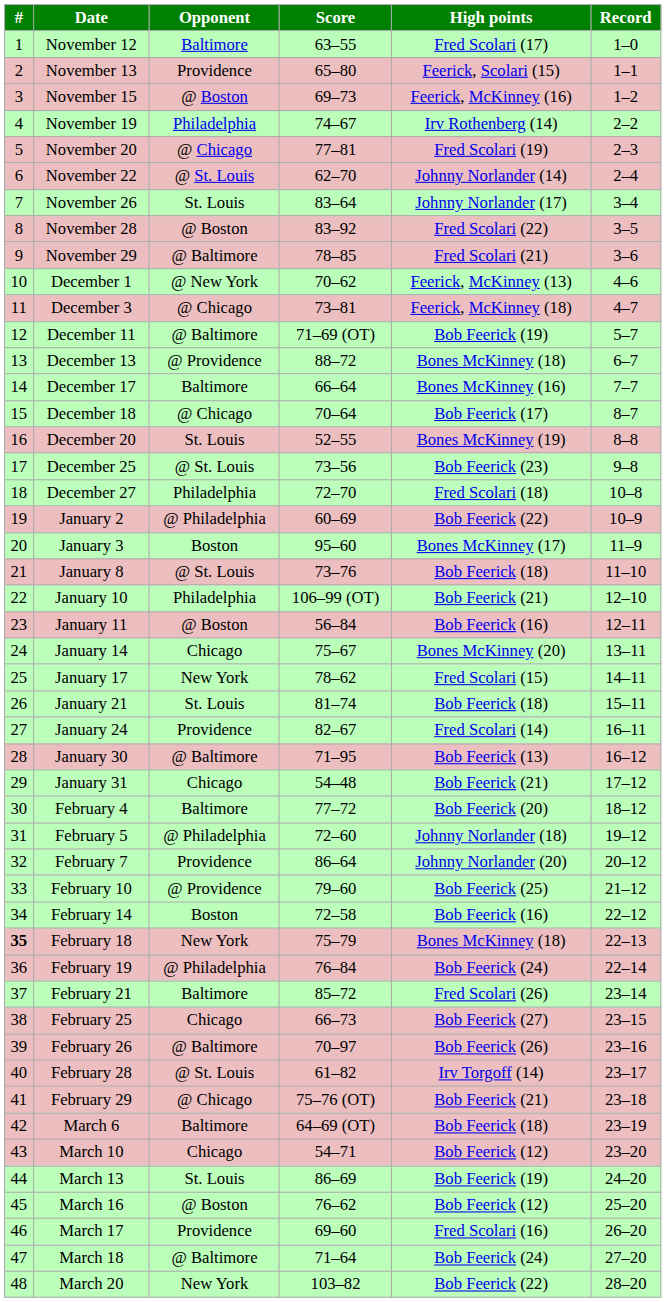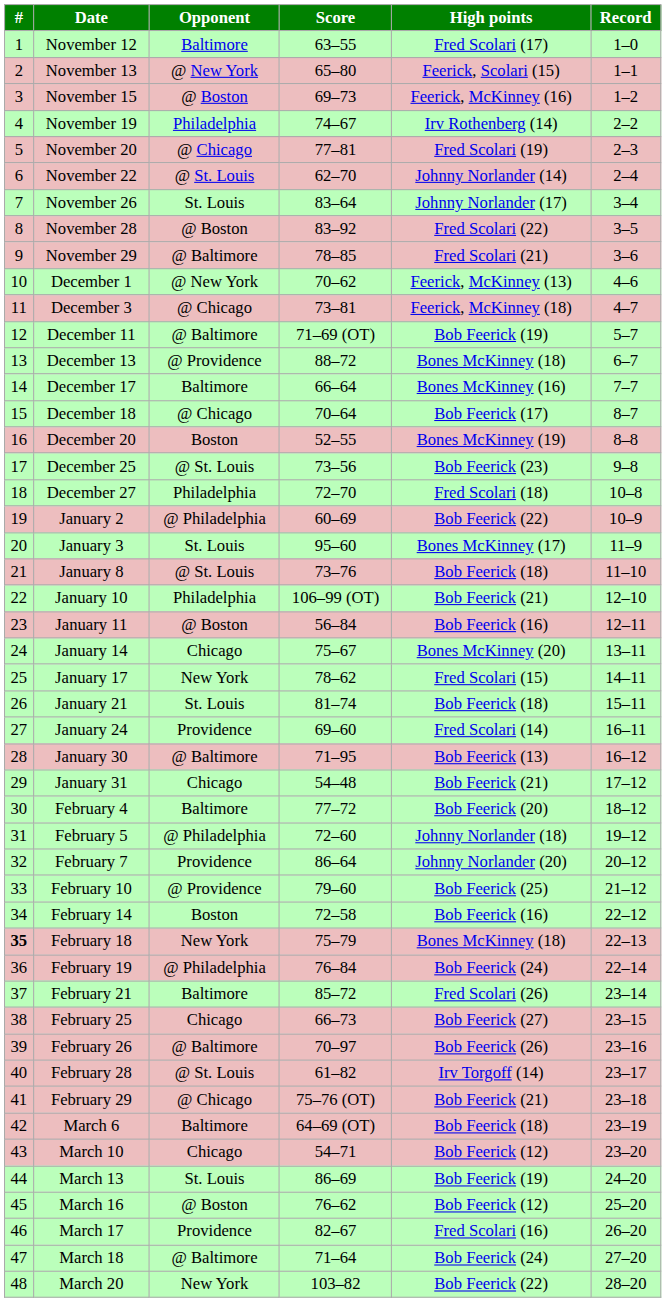 <table class="wikitable" width="50%">
 <tr align="center"  style="background:#008000;color:white;">
 <td><strong>#</strong></td>
 <td><strong>Date</strong></td>
 <td><strong>Opponent</strong></td>
 <td><strong>Score</strong></td>
 <td><strong>High points</strong></td>
 <td><strong>Record</strong></td>
 </tr>
 <tr align="center" bgcolor="bbffbb">
 <td>1</td>
 <td>November 12</td>
 <td><a href='#'>Baltimore</a></td>
 <td>63–55</td>
 <td><a href='#'>Fred Scolari</a> (17)</td>
 <td>1–0</td>
 </tr>
 <tr align="center" bgcolor="edbebf">
 <td>2</td>
 <td>November 13</td>
-<td>Providence</td>
+<td>@ <a href='#'>New York</a></td>
 <td>65–80</td>
 <td><a href='#'>Feerick</a>, <a href='#'>Scolari</a> (15)</td>
 <td>1–1</td>
 </tr>
 <tr align="center" bgcolor="edbebf">
 <td>3</td>
 <td>November 15</td>
 <td>@ <a href='#'>Boston</a></td>
 <td>69–73</td>
 <td><a href='#'>Feerick</a>, <a href='#'>McKinney</a> (16)</td>
 <td>1–2</td>
 </tr>
 <tr align="center" bgcolor="bbffbb">
 <td>4</td>
 <td>November 19</td>
 <td><a href='#'>Philadelphia</a></td>
 <td>74–67</td>
 <td><a href='#'>Irv Rothenberg</a> (14)</td>
 <td>2–2</td>
 </tr>
 <tr align="center" bgcolor="edbebf">
 <td>5</td>
 <td>November 20</td>
 <td>@ <a href='#'>Chicago</a></td>
 <td>77–81</td>
 <td><a href='#'>Fred Scolari</a> (19)</td>
 <td>2–3</td>
 </tr>
 <tr align="center" bgcolor="edbebf">
 <td>6</td>
 <td>November 22</td>
 <td>@ <a href='#'>St. Louis</a></td>
 <td>62–70</td>
 <td><a href='#'>Johnny Norlander</a> (14)</td>
 <td>2–4</td>
 </tr>
 <tr align="center" bgcolor="bbffbb">
 <td>7</td>
 <td>November 26</td>
 <td>St. Louis</td>
 <td>83–64</td>
 <td><a href='#'>Johnny Norlander</a> (17)</td>
 <td>3–4</td>
 </tr>
 <tr align="center" bgcolor="edbebf">
 <td>8</td>
 <td>November 28</td>
 <td>@ Boston</td>
 <td>83–92</td>
 <td><a href='#'>Fred Scolari</a> (22)</td>
 <td>3–5</td>
 </tr>
 <tr align="center" bgcolor="edbebf">
 <td>9</td>
 <td>November 29</td>
 <td>@ Baltimore</td>
 <td>78–85</td>
 <td><a href='#'>Fred Scolari</a> (21)</td>
 <td>3–6</td>
 </tr>
 <tr align="center" bgcolor="bbffbb">
 <td>10</td>
 <td>December 1</td>
 <td>@ New York</td>
 <td>70–62</td>
 <td><a href='#'>Feerick</a>, <a href='#'>McKinney</a> (13)</td>
 <td>4–6</td>
 </tr>
 <tr align="center" bgcolor="edbebf">
 <td>11</td>
 <td>December 3</td>
 <td>@ Chicago</td>
 <td>73–81</td>
 <td><a href='#'>Feerick</a>, <a href='#'>McKinney</a> (18)</td>
 <td>4–7</td>
 </tr>
 <tr align="center" bgcolor="bbffbb">
 <td>12</td>
 <td>December 11</td>
 <td>@ Baltimore</td>
 <td>71–69 (OT)</td>
 <td><a href='#'>Bob Feerick</a> (19)</td>
 <td>5–7</td>
 </tr>
 <tr align="center" bgcolor="bbffbb">
 <td>13</td>
 <td>December 13</td>
 <td>@ Providence</td>
 <td>88–72</td>
 <td><a href='#'>Bones McKinney</a> (18)</td>
 <td>6–7</td>
 </tr>
 <tr align="center" bgcolor="bbffbb">
 <td>14</td>
 <td>December 17</td>
 <td>Baltimore</td>
 <td>66–64</td>
 <td><a href='#'>Bones McKinney</a> (16)</td>
 <td>7–7</td>
 </tr>
 <tr align="center" bgcolor="bbffbb">
 <td>15</td>
 <td>December 18</td>
 <td>@ Chicago</td>
 <td>70–64</td>
 <td><a href='#'>Bob Feerick</a> (17)</td>
 <td>8–7</td>
 </tr>
 <tr align="center" bgcolor="edbebf">
 <td>16</td>
 <td>December 20</td>
-<td>St. Louis</td>
+<td>Boston</td>
 <td>52–55</td>
 <td><a href='#'>Bones McKinney</a> (19)</td>
 <td>8–8</td>
 </tr>
 <tr align="center" bgcolor="bbffbb">
 <td>17</td>
 <td>December 25</td>
 <td>@ St. Louis</td>
 <td>73–56</td>
 <td><a href='#'>Bob Feerick</a> (23)</td>
 <td>9–8</td>
 </tr>
 <tr align="center" bgcolor="bbffbb">
 <td>18</td>
 <td>December 27</td>
 <td>Philadelphia</td>
 <td>72–70</td>
 <td><a href='#'>Fred Scolari</a> (18)</td>
 <td>10–8</td>
 </tr>
 <tr align="center" bgcolor="edbebf">
 <td>19</td>
 <td>January 2</td>
 <td>@ Philadelphia</td>
 <td>60–69</td>
 <td><a href='#'>Bob Feerick</a> (22)</td>
 <td>10–9</td>
 </tr>
 <tr align="center" bgcolor="bbffbb">
 <td>20</td>
 <td>January 3</td>
-<td>Boston</td>
+<td>St. Louis</td>
 <td>95–60</td>
 <td><a href='#'>Bones McKinney</a> (17)</td>
 <td>11–9</td>
 </tr>
 <tr align="center" bgcolor="edbebf">
 <td>21</td>
 <td>January 8</td>
 <td>@ St. Louis</td>
 <td>73–76</td>
 <td><a href='#'>Bob Feerick</a> (18)</td>
 <td>11–10</td>
 </tr>
 <tr align="center" bgcolor="bbffbb">
 <td>22</td>
 <td>January 10</td>
 <td>Philadelphia</td>
 <td>106–99 (OT)</td>
 <td><a href='#'>Bob Feerick</a> (21)</td>
 <td>12–10</td>
 </tr>
 <tr align="center" bgcolor="edbebf">
 <td>23</td>
 <td>January 11</td>
 <td>@ Boston</td>
 <td>56–84</td>
 <td><a href='#'>Bob Feerick</a> (16)</td>
 <td>12–11</td>
 </tr>
 <tr align="center" bgcolor="bbffbb">
 <td>24</td>
 <td>January 14</td>
 <td>Chicago</td>
 <td>75–67</td>
 <td><a href='#'>Bones McKinney</a> (20)</td>
 <td>13–11</td>
 </tr>
 <tr align="center" bgcolor="bbffbb">
 <td>25</td>
 <td>January 17</td>
 <td>New York</td>
 <td>78–62</td>
 <td><a href='#'>Fred Scolari</a> (15)</td>
 <td>14–11</td>
 </tr>
 <tr align="center" bgcolor="bbffbb">
 <td>26</td>
 <td>January 21</td>
 <td>St. Louis</td>
 <td>81–74</td>
 <td><a href='#'>Bob Feerick</a> (18)</td>
 <td>15–11</td>
 </tr>
 <tr align="center" bgcolor="bbffbb">
 <td>27</td>
 <td>January 24</td>
 <td>Providence</td>
-<td>82–67</td>
+<td>69–60</td>
 <td><a href='#'>Fred Scolari</a> (14)</td>
 <td>16–11</td>
 </tr>
 <tr align="center" bgcolor="edbebf">
 <td>28</td>
 <td>January 30</td>
 <td>@ Baltimore</td>
 <td>71–95</td>
 <td><a href='#'>Bob Feerick</a> (13)</td>
 <td>16–12</td>
 </tr>
 <tr align="center" bgcolor="bbffbb">
 <td>29</td>
 <td>January 31</td>
 <td>Chicago</td>
 <td>54–48</td>
 <td><a href='#'>Bob Feerick</a> (21)</td>
 <td>17–12</td>
 </tr>
 <tr align="center" bgcolor="bbffbb">
 <td>30</td>
 <td>February 4</td>
 <td>Baltimore</td>
 <td>77–72</td>
 <td><a href='#'>Bob Feerick</a> (20)</td>
 <td>18–12</td>
 </tr>
 <tr align="center" bgcolor="bbffbb">
 <td>31</td>
 <td>February 5</td>
 <td>@ Philadelphia</td>
 <td>72–60</td>
 <td><a href='#'>Johnny Norlander</a> (18)</td>
 <td>19–12</td>
 </tr>
 <tr align="center" bgcolor="bbffbb">
 <td>32</td>
 <td>February 7</td>
 <td>Providence</td>
 <td>86–64</td>
 <td><a href='#'>Johnny Norlander</a> (20)</td>
 <td>20–12</td>
 </tr>
 <tr align="center" bgcolor="bbffbb">
 <td>33</td>
 <td>February 10</td>
 <td>@ Providence</td>
 <td>79–60</td>
 <td><a href='#'>Bob Feerick</a> (25)</td>
 <td>21–12</td>
 </tr>
 <tr align="center" bgcolor="bbffbb">
 <td>34</td>
 <td>February 14</td>
 <td>Boston</td>
 <td>72–58</td>
 <td><a href='#'>Bob Feerick</a> (16)</td>
 <td>22–12</td>
 </tr>
 <tr align="center" bgcolor="edbebf">
 <td><strong>35</strong></td>
 <td>February 18</td>
 <td>New York</td>
 <td>75–79</td>
 <td><a href='#'>Bones McKinney</a> (18)</td>
 <td>22–13</td>
 </tr>
 <tr align="center" bgcolor="edbebf">
 <td>36</td>
 <td>February 19</td>
 <td>@ Philadelphia</td>
 <td>76–84</td>
 <td><a href='#'>Bob Feerick</a> (24)</td>
 <td>22–14</td>
 </tr>
 <tr align="center" bgcolor="bbffbb">
 <td>37</td>
 <td>February 21</td>
 <td>Baltimore</td>
 <td>85–72</td>
 <td><a href='#'>Fred Scolari</a> (26)</td>
 <td>23–14</td>
 </tr>
 <tr align="center" bgcolor="edbebf">
 <td>38</td>
 <td>February 25</td>
 <td>Chicago</td>
 <td>66–73</td>
 <td><a href='#'>Bob Feerick</a> (27)</td>
 <td>23–15</td>
 </tr>
 <tr align="center" bgcolor="edbebf">
 <td>39</td>
 <td>February 26</td>
 <td>@ Baltimore</td>
 <td>70–97</td>
 <td><a href='#'>Bob Feerick</a> (26)</td>
 <td>23–16</td>
 </tr>
 <tr align="center" bgcolor="edbebf">
 <td>40</td>
 <td>February 28</td>
 <td>@ St. Louis</td>
 <td>61–82</td>
 <td><a href='#'>Irv Torgoff</a> (14)</td>
 <td>23–17</td>
 </tr>
 <tr align="center" bgcolor="edbebf">
 <td>41</td>
 <td>February 29</td>
 <td>@ Chicago</td>
 <td>75–76 (OT)</td>
 <td><a href='#'>Bob Feerick</a> (21)</td>
 <td>23–18</td>
 </tr>
 <tr align="center" bgcolor="edbebf">
 <td>42</td>
 <td>March 6</td>
 <td>Baltimore</td>
 <td>64–69 (OT)</td>
 <td><a href='#'>Bob Feerick</a> (18)</td>
 <td>23–19</td>
 </tr>
 <tr align="center" bgcolor="edbebf">
 <td>43</td>
 <td>March 10</td>
 <td>Chicago</td>
 <td>54–71</td>
 <td><a href='#'>Bob Feerick</a> (12)</td>
 <td>23–20</td>
 </tr>
 <tr align="center" bgcolor="bbffbb">
 <td>44</td>
 <td>March 13</td>
 <td>St. Louis</td>
 <td>86–69</td>
 <td><a href='#'>Bob Feerick</a> (19)</td>
 <td>24–20</td>
 </tr>
 <tr align="center" bgcolor="bbffbb">
 <td>45</td>
 <td>March 16</td>
 <td>@ Boston</td>
 <td>76–62</td>
 <td><a href='#'>Bob Feerick</a> (12)</td>
 <td>25–20</td>
 </tr>
 <tr align="center" bgcolor="bbffbb">
 <td>46</td>
 <td>March 17</td>
 <td>Providence</td>
-<td>69–60</td>
+<td>82–67</td>
 <td><a href='#'>Fred Scolari</a> (16)</td>
 <td>26–20</td>
 </tr>
 <tr align="center" bgcolor="bbffbb">
 <td>47</td>
 <td>March 18</td>
 <td>@ Baltimore</td>
 <td>71–64</td>
 <td><a href='#'>Bob Feerick</a> (24)</td>
 <td>27–20</td>
 </tr>
 <tr align="center" bgcolor="bbffbb">
 <td>48</td>
 <td>March 20</td>
 <td>New York</td>
 <td>103–82</td>
 <td><a href='#'>Bob Feerick</a> (22)</td>
 <td>28–20</td>
 </tr>
 </table>
